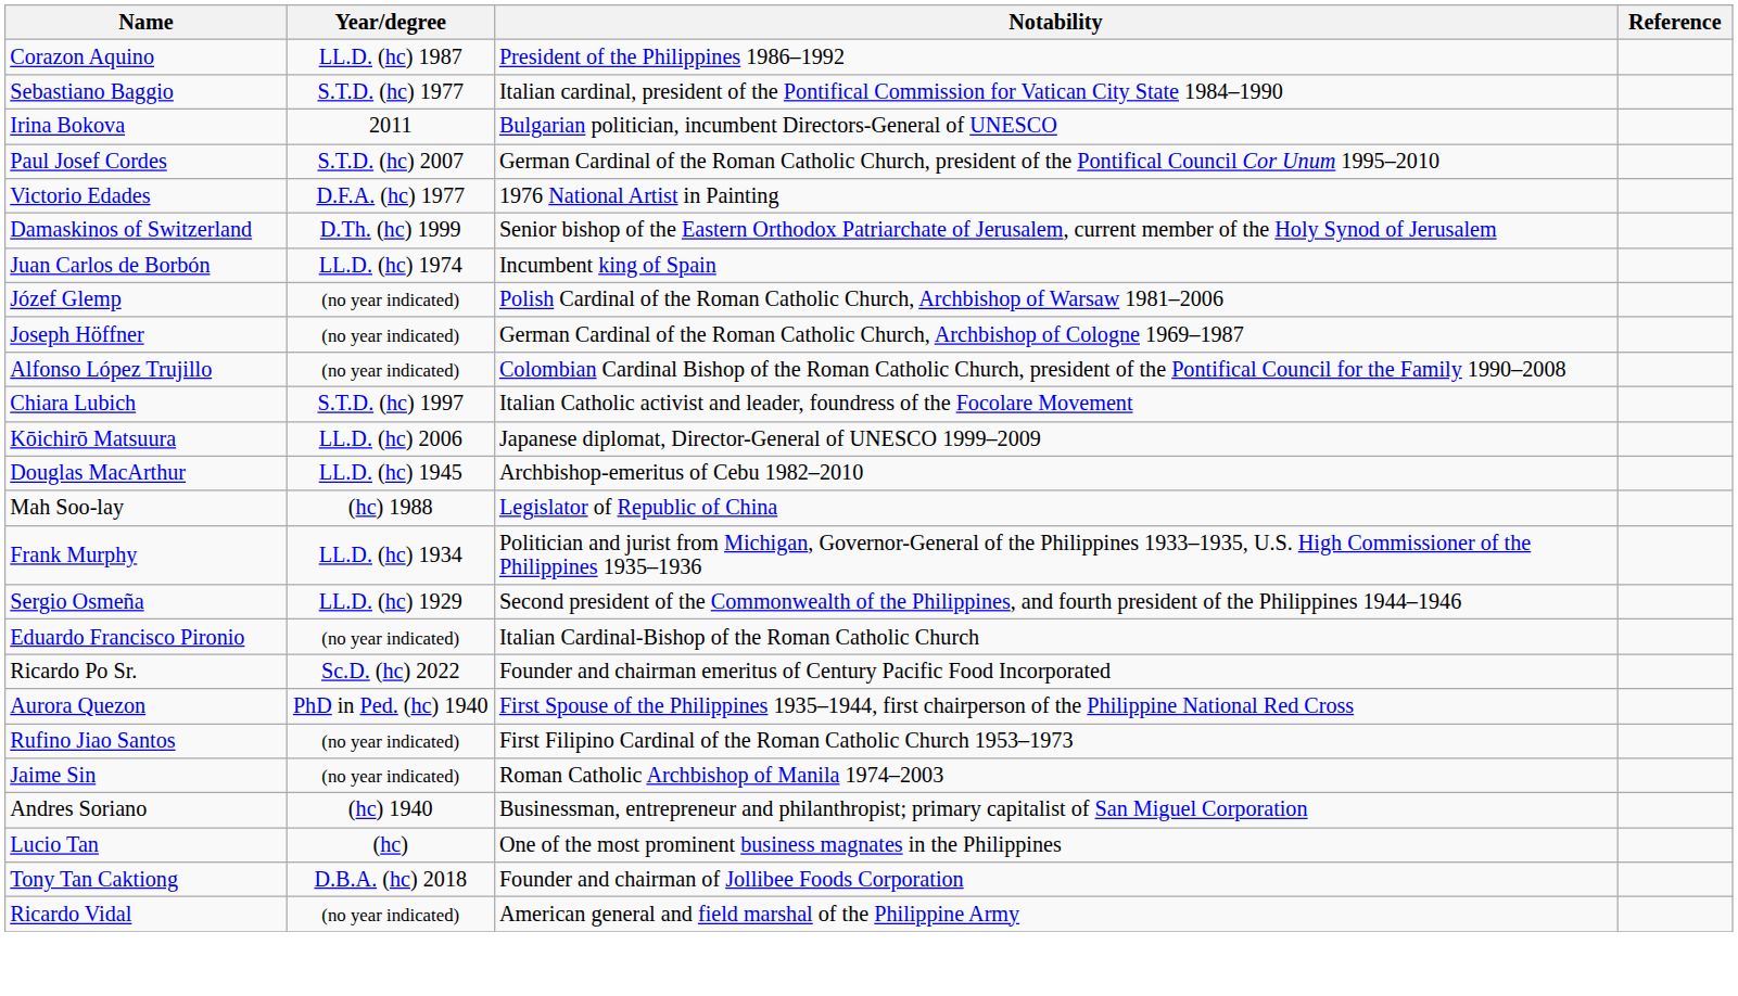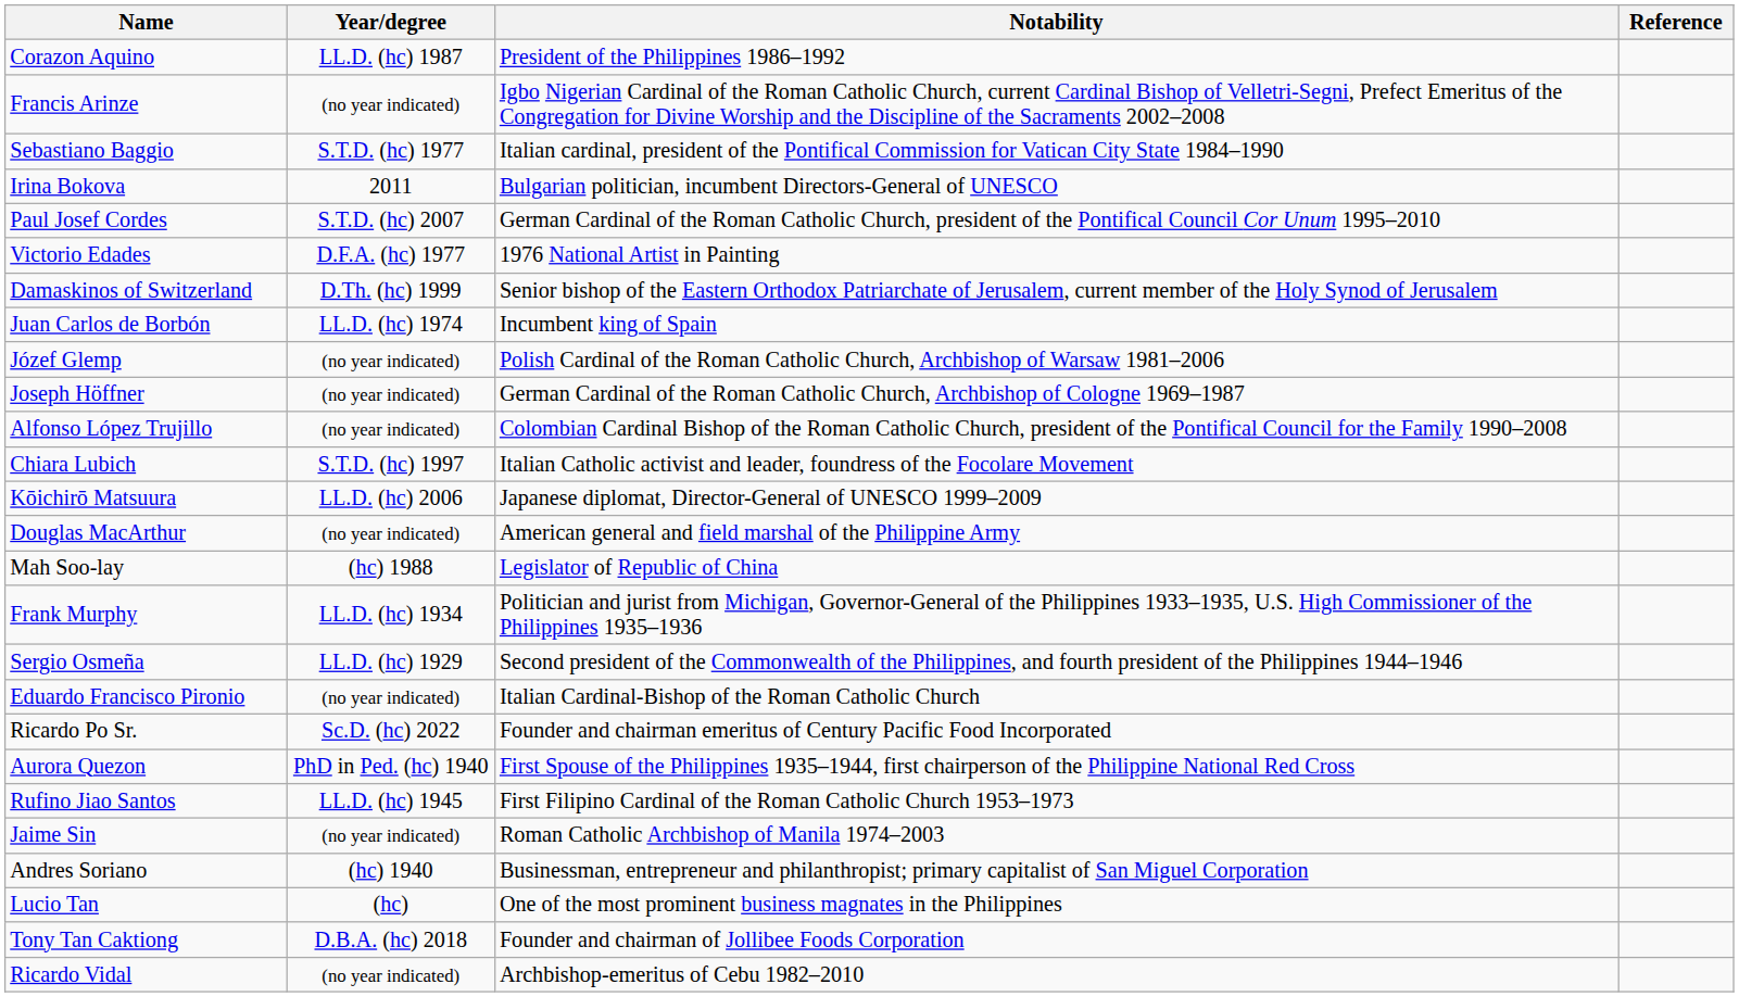 <table class="wikitable sortable" style="width:100%;">
 <tr>
 <th style="width:*;">Name</th>
 <th style="width:12%;">Year/degree</th>
 <th style="width:65%;" class="unsortable">Notability</th>
 <th style="width:*;" class="unsortable">Reference</th>
 </tr>
 <tr>
 <td><a href='#'>Corazon Aquino</a></td>
 <td align=center><a href='#'>LL.D.</a> (<a href='#'>hc</a>) 1987</td>
 <td><a href='#'>President of the Philippines</a> 1986–1992</td>
+<td align=center></td>
+</tr>
+<tr>
+<td><a href='#'>Francis Arinze</a></td>
+<td align=center><small>(no year indicated)</small></td>
+<td><a href='#'>Igbo</a> <a href='#'>Nigerian</a> Cardinal of the Roman Catholic Church, current <a href='#'>Cardinal Bishop of Velletri-Segni</a>, Prefect Emeritus of the <a href='#'>Congregation for Divine Worship and the Discipline of the Sacraments</a> 2002–2008</td>
 <td align=center></td>
 </tr>
 <tr>
 <td><a href='#'>Sebastiano Baggio</a></td>
 <td align=center><a href='#'>S.T.D.</a> (<a href='#'>hc</a>) 1977</td>
 <td>Italian cardinal, president of the <a href='#'>Pontifical Commission for Vatican City State</a> 1984–1990</td>
 <td align=center></td>
 </tr>
 <tr>
 <td><a href='#'>Irina Bokova</a></td>
 <td align=center>2011</td>
 <td><a href='#'>Bulgarian</a> politician, incumbent Directors-General of <a href='#'>UNESCO</a></td>
 <td align=center></td>
 </tr>
 <tr>
 <td><a href='#'>Paul Josef Cordes</a></td>
 <td align=center><a href='#'>S.T.D.</a> (<a href='#'>hc</a>) 2007</td>
 <td>German Cardinal of the Roman Catholic Church, president of the <a href='#'>Pontifical Council <em>Cor Unum</em></a> 1995–2010</td>
 <td align=center></td>
 </tr>
 <tr>
 <td><a href='#'>Victorio Edades</a></td>
 <td align=center><a href='#'>D.F.A.</a> (<a href='#'>hc</a>) 1977</td>
 <td>1976 <a href='#'>National Artist</a> in Painting</td>
 <td align=center></td>
 </tr>
 <tr>
 <td><a href='#'>Damaskinos of Switzerland</a></td>
 <td align=center><a href='#'>D.Th.</a> (<a href='#'>hc</a>) 1999</td>
 <td>Senior bishop of the <a href='#'>Eastern Orthodox Patriarchate of Jerusalem</a>, current member of the <a href='#'>Holy Synod of Jerusalem</a></td>
 <td align=center></td>
 </tr>
 <tr>
 <td><a href='#'>Juan Carlos de Borbón</a></td>
 <td align=center><a href='#'>LL.D.</a> (<a href='#'>hc</a>) 1974</td>
 <td>Incumbent <a href='#'>king of Spain</a></td>
 <td align=center></td>
 </tr>
 <tr>
 <td><a href='#'>Józef Glemp</a></td>
 <td align=center><small>(no year indicated)</small></td>
 <td><a href='#'>Polish</a> Cardinal of the Roman Catholic Church, <a href='#'>Archbishop of Warsaw</a> 1981–2006</td>
 <td align=center></td>
 </tr>
 <tr>
 <td><a href='#'>Joseph Höffner</a></td>
 <td align=center><small>(no year indicated)</small></td>
 <td>German Cardinal of the Roman Catholic Church, <a href='#'>Archbishop of Cologne</a> 1969–1987</td>
 <td align=center></td>
 </tr>
 <tr>
 <td><a href='#'>Alfonso López Trujillo</a></td>
 <td align=center><small>(no year indicated)</small></td>
 <td><a href='#'>Colombian</a> Cardinal Bishop of the Roman Catholic Church, president of the <a href='#'>Pontifical Council for the Family</a> 1990–2008</td>
 <td align=center></td>
 </tr>
 <tr>
 <td><a href='#'>Chiara Lubich</a></td>
 <td align=center><a href='#'>S.T.D.</a> (<a href='#'>hc</a>) 1997</td>
 <td>Italian Catholic activist and leader, foundress of the <a href='#'>Focolare Movement</a></td>
 <td align=center></td>
 </tr>
 <tr>
 <td><a href='#'>Kōichirō Matsuura</a></td>
 <td align=center><a href='#'>LL.D.</a> (<a href='#'>hc</a>) 2006</td>
 <td>Japanese diplomat, Director-General of UNESCO 1999–2009</td>
 <td align=center></td>
 </tr>
 <tr>
 <td><a href='#'>Douglas MacArthur</a></td>
-<td align=center><a href='#'>LL.D.</a> (<a href='#'>hc</a>) 1945</td>
-<td>Archbishop-emeritus of Cebu 1982–2010</td>
+<td align=center><small>(no year indicated)</small></td>
+<td>American general and <a href='#'>field marshal</a> of the <a href='#'>Philippine Army</a></td>
 <td align=center></td>
 </tr>
 <tr>
 <td>Mah Soo-lay</td>
 <td align=center> (<a href='#'>hc</a>) 1988</td>
 <td><a href='#'>Legislator</a> of <a href='#'>Republic of China</a></td>
 <td align=center></td>
 </tr>
 <tr>
 <td><a href='#'>Frank Murphy</a></td>
 <td align=center><a href='#'>LL.D.</a> (<a href='#'>hc</a>) 1934</td>
 <td>Politician and jurist from <a href='#'>Michigan</a>, Governor-General of the Philippines 1933–1935, U.S. <a href='#'>High Commissioner of the Philippines</a> 1935–1936</td>
 <td align=center></td>
 </tr>
 <tr>
 <td><a href='#'>Sergio Osmeña</a></td>
 <td align=center><a href='#'>LL.D.</a> (<a href='#'>hc</a>) 1929</td>
 <td>Second president of the <a href='#'>Commonwealth of the Philippines</a>, and fourth president of the Philippines 1944–1946</td>
 <td align=center></td>
 </tr>
 <tr>
 <td><a href='#'>Eduardo Francisco Pironio</a></td>
 <td align=center><small>(no year indicated)</small></td>
 <td>Italian Cardinal-Bishop of the Roman Catholic Church</td>
 <td align=center></td>
 </tr>
 <tr>
 <td>Ricardo Po Sr.</td>
 <td align=center><a href='#'>Sc.D.</a> (<a href='#'>hc</a>) 2022</td>
 <td>Founder and chairman emeritus of Century Pacific Food Incorporated</td>
 <td align=center></td>
 </tr>
 <tr>
 <td><a href='#'>Aurora Quezon</a></td>
 <td align=center><a href='#'>PhD</a> in <a href='#'>Ped.</a> (<a href='#'>hc</a>) 1940</td>
 <td><a href='#'>First Spouse of the Philippines</a> 1935–1944, first chairperson of the <a href='#'>Philippine National Red Cross</a></td>
 <td align=center></td>
 </tr>
 <tr>
 <td><a href='#'>Rufino Jiao Santos</a></td>
-<td align=center><small>(no year indicated)</small></td>
+<td align=center><a href='#'>LL.D.</a> (<a href='#'>hc</a>) 1945</td>
 <td>First Filipino Cardinal of the Roman Catholic Church 1953–1973</td>
 <td align=center></td>
 </tr>
 <tr>
 <td><a href='#'>Jaime Sin</a></td>
 <td align=center><small>(no year indicated)</small></td>
 <td>Roman Catholic <a href='#'>Archbishop of Manila</a> 1974–2003</td>
 <td align=center></td>
 </tr>
 <tr>
 <td>Andres Soriano</td>
 <td align=center> (<a href='#'>hc</a>) 1940</td>
 <td>Businessman, entrepreneur and philanthropist; primary capitalist of <a href='#'>San Miguel Corporation</a></td>
 <td align=center></td>
 </tr>
 <tr>
 <td><a href='#'>Lucio Tan</a></td>
 <td align=center> (<a href='#'>hc</a>)</td>
 <td>One of the most prominent <a href='#'>business magnates</a> in the Philippines</td>
 <td align=center></td>
 </tr>
 <tr>
 <td><a href='#'>Tony Tan Caktiong</a></td>
 <td align=center><a href='#'>D.B.A.</a> (<a href='#'>hc</a>) 2018</td>
 <td>Founder and chairman of <a href='#'>Jollibee Foods Corporation</a></td>
 <td align=center></td>
 </tr>
 <tr>
 <td><a href='#'>Ricardo Vidal</a></td>
 <td align=center><small>(no year indicated)</small></td>
-<td>American general and <a href='#'>field marshal</a> of the <a href='#'>Philippine Army</a></td>
+<td>Archbishop-emeritus of Cebu 1982–2010</td>
 <td align=center></td>
 </tr>
 </table>
